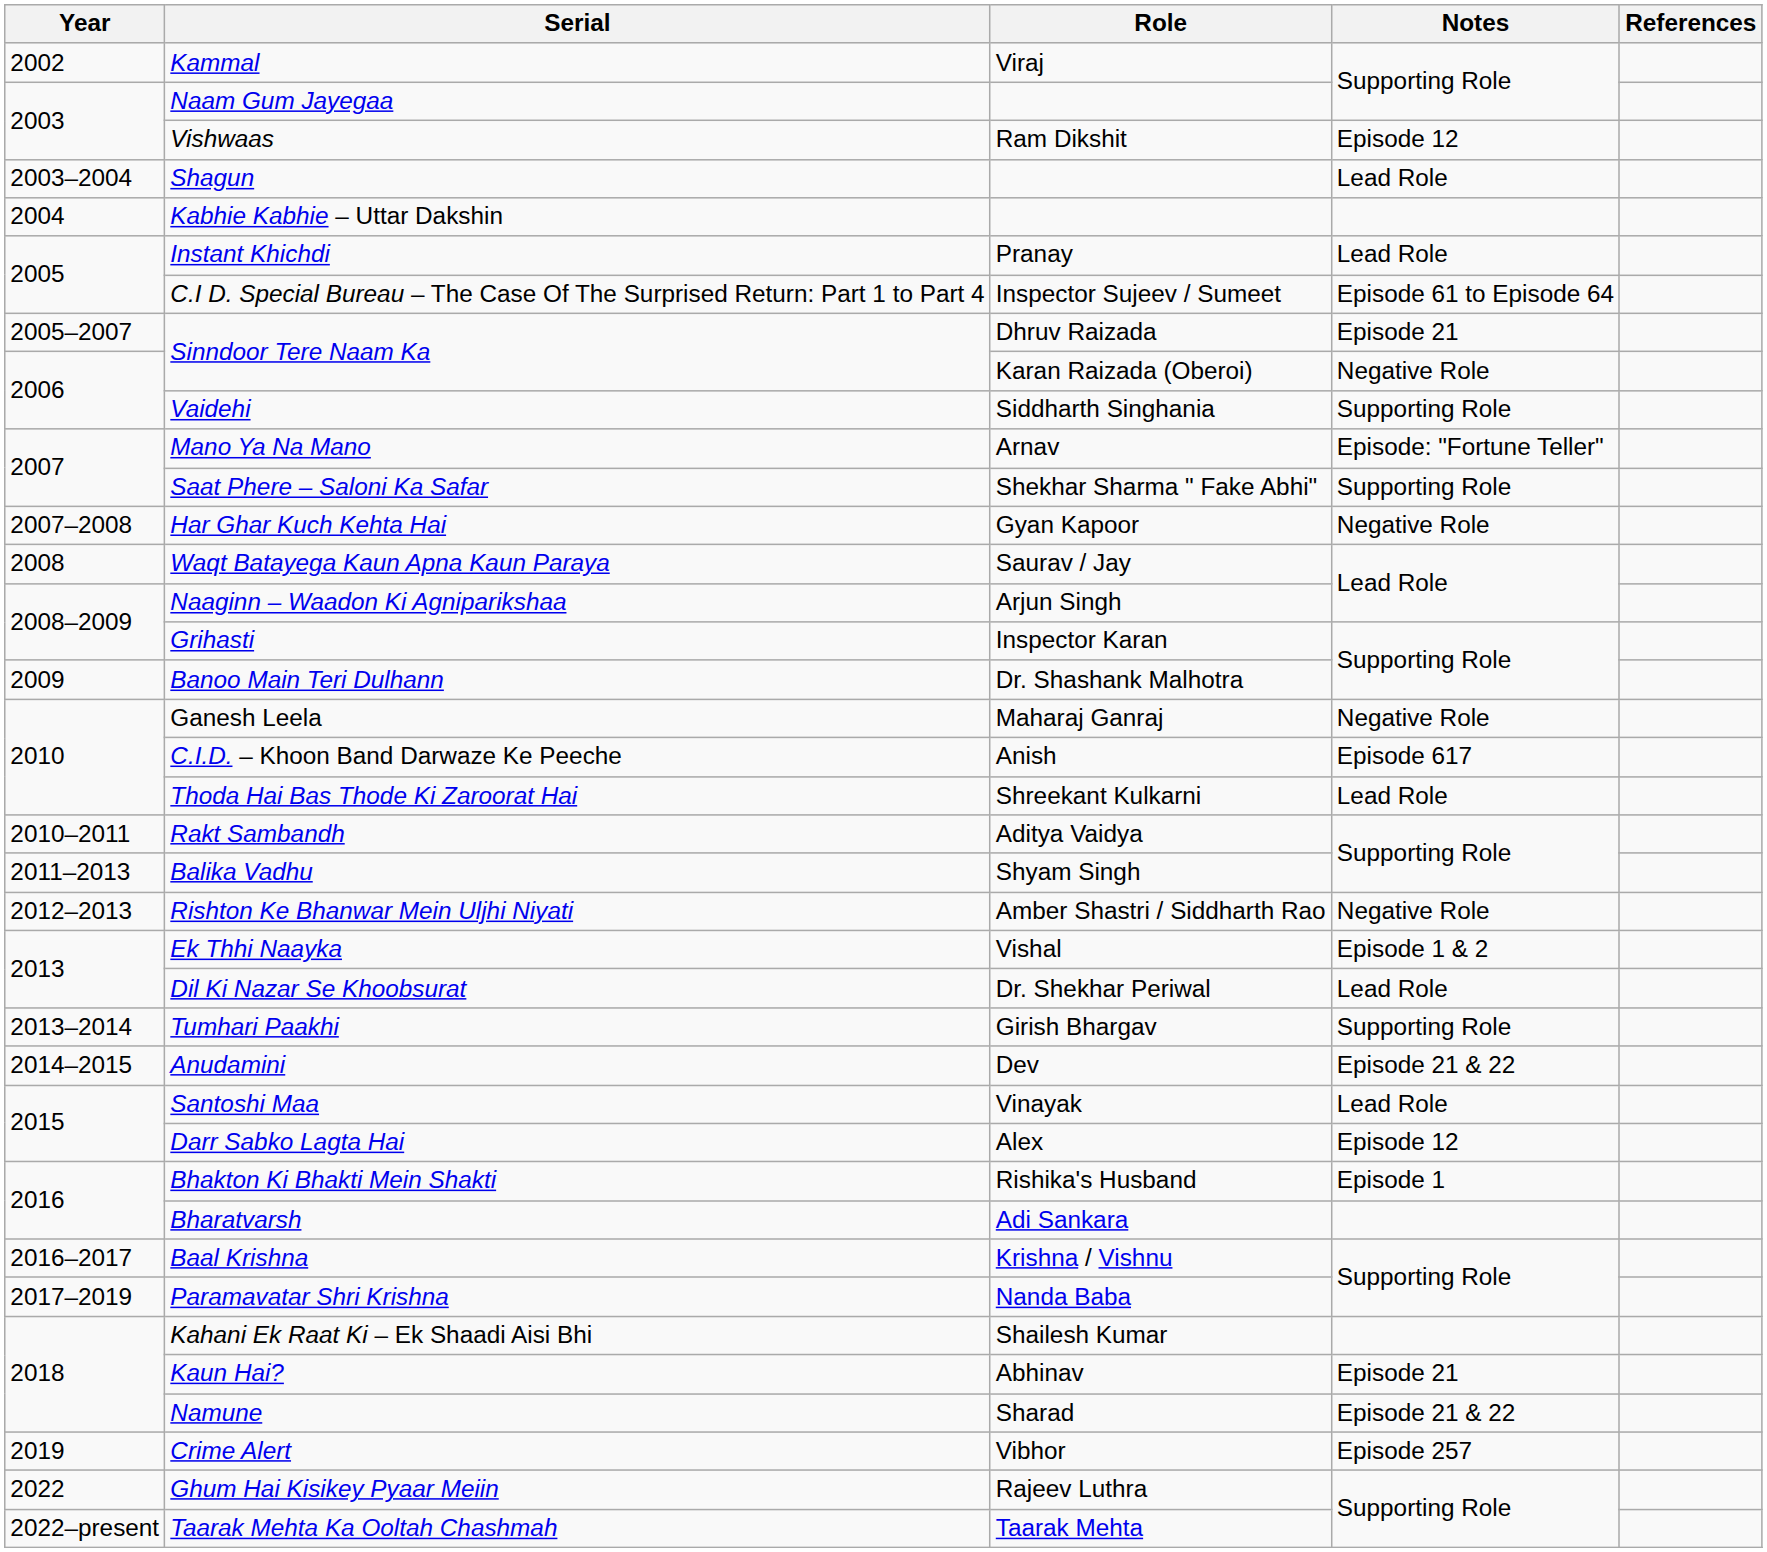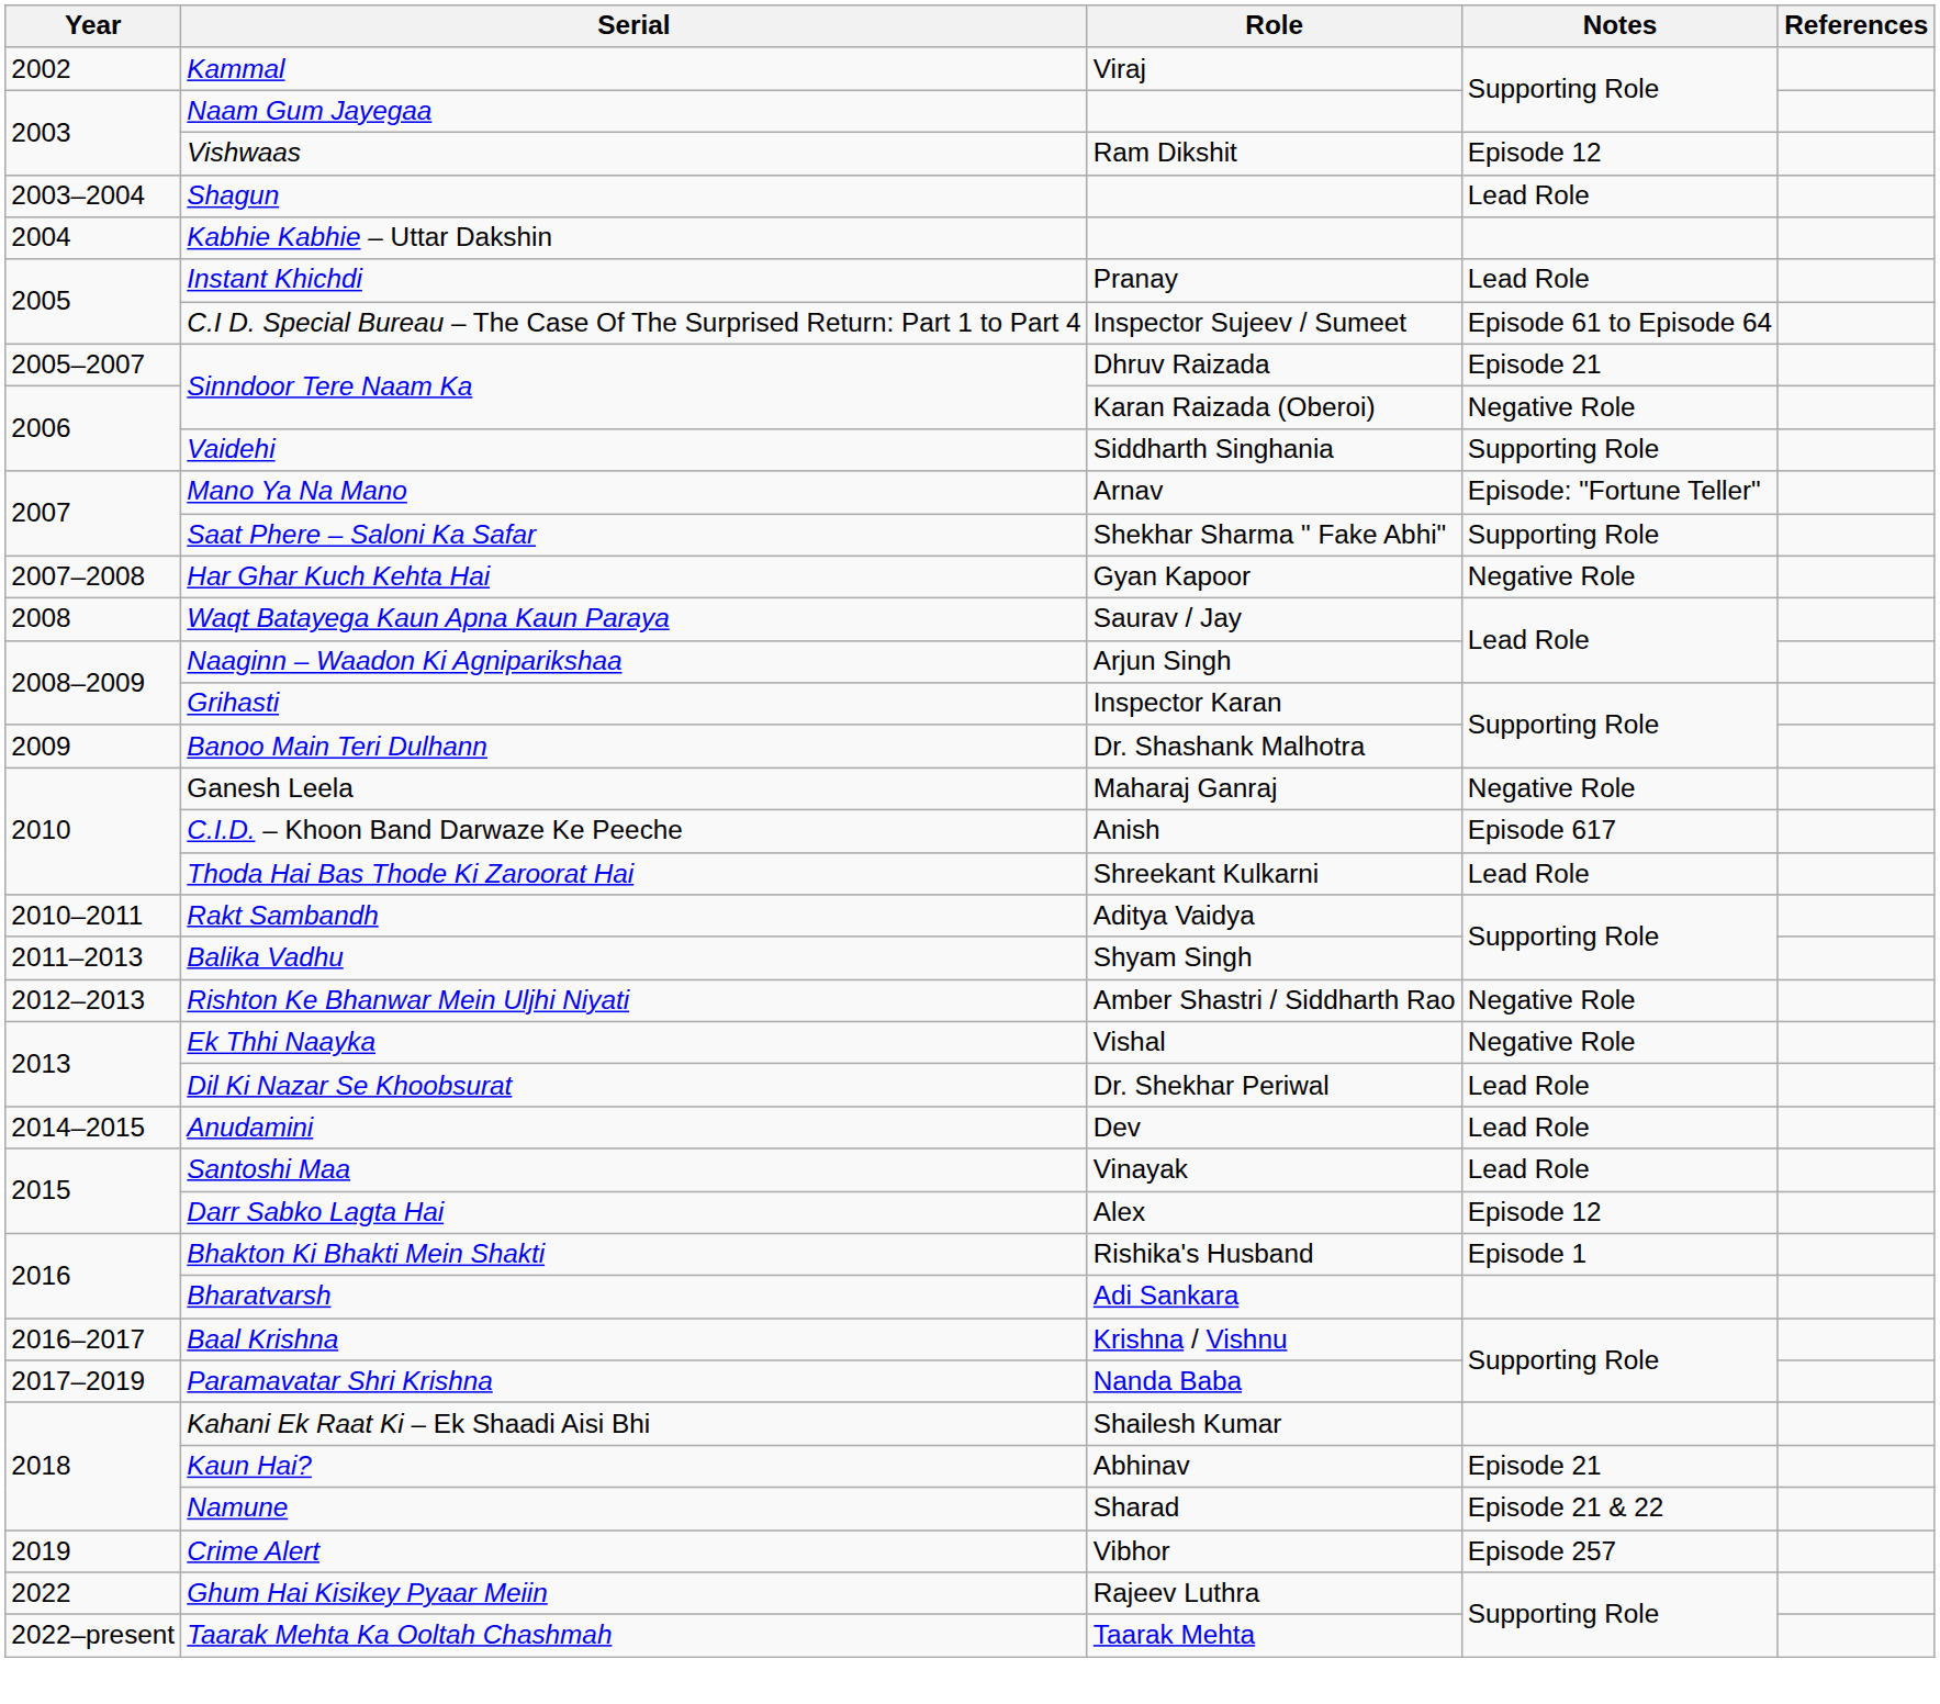 <table class="wikitable sortable">
 <tr>
 <th>Year</th>
 <th>Serial</th>
 <th>Role</th>
 <th>Notes</th>
 <th>References</th>
 </tr>
 <tr>
 <td>2002</td>
 <td><em><a href='#'>Kammal</a></em></td>
 <td>Viraj</td>
 <td rowspan = "2">Supporting Role</td>
 <td></td>
 </tr>
 <tr>
 <td rowspan = "2">2003</td>
 <td><em><a href='#'>Naam Gum Jayegaa</a></em></td>
 <td></td>
 <td></td>
 </tr>
 <tr>
 <td><em>Vishwaas</em></td>
 <td>Ram Dikshit</td>
 <td>Episode 12</td>
 <td></td>
 </tr>
 <tr>
 <td>2003–2004</td>
 <td><em><a href='#'>Shagun</a></em></td>
 <td></td>
 <td>Lead Role</td>
 <td></td>
 </tr>
 <tr>
 <td>2004</td>
 <td><em><a href='#'>Kabhie Kabhie</a></em> – Uttar Dakshin</td>
 <td></td>
 <td></td>
 <td></td>
 </tr>
 <tr>
 <td rowspan = "2">2005</td>
 <td><em><a href='#'>Instant Khichdi</a></em></td>
 <td>Pranay</td>
 <td>Lead Role</td>
 <td></td>
 </tr>
 <tr>
 <td><em>C.I D. Special Bureau</em> – The Case Of The Surprised Return: Part 1 to Part 4</td>
 <td>Inspector Sujeev / Sumeet</td>
 <td>Episode 61 to Episode 64</td>
 <td></td>
 </tr>
 <tr>
 <td>2005–2007</td>
 <td rowspan = "2"><em><a href='#'>Sinndoor Tere Naam Ka</a></em></td>
 <td>Dhruv Raizada</td>
 <td>Episode 21</td>
 <td></td>
 </tr>
 <tr>
 <td rowspan = "2">2006</td>
 <td>Karan Raizada (Oberoi)</td>
 <td>Negative Role</td>
 <td></td>
 </tr>
 <tr>
 <td><em><a href='#'>Vaidehi</a></em></td>
 <td>Siddharth Singhania</td>
 <td>Supporting Role</td>
 <td></td>
 </tr>
 <tr>
 <td rowspan = "2">2007</td>
 <td><em><a href='#'>Mano Ya Na Mano</a></em></td>
 <td>Arnav</td>
 <td>Episode: "Fortune Teller"</td>
 <td></td>
 </tr>
 <tr>
 <td><em><a href='#'>Saat Phere – Saloni Ka Safar</a></em></td>
 <td>Shekhar Sharma " Fake Abhi"</td>
 <td>Supporting Role</td>
 <td></td>
 </tr>
 <tr>
 <td>2007–2008</td>
 <td><em><a href='#'>Har Ghar Kuch Kehta Hai</a></em></td>
 <td>Gyan Kapoor</td>
 <td>Negative Role</td>
 <td></td>
 </tr>
 <tr>
 <td>2008</td>
 <td><em><a href='#'>Waqt Batayega Kaun Apna Kaun Paraya</a></em></td>
 <td>Saurav / Jay</td>
 <td rowspan = "2">Lead Role</td>
 <td></td>
 </tr>
 <tr>
 <td rowspan=  "2">2008–2009</td>
 <td><em><a href='#'>Naaginn – Waadon Ki Agniparikshaa</a></em></td>
 <td>Arjun Singh</td>
 <td></td>
 </tr>
 <tr>
 <td><em><a href='#'>Grihasti</a></em></td>
 <td>Inspector Karan</td>
 <td rowspan = "2">Supporting Role</td>
 <td></td>
 </tr>
 <tr>
 <td>2009</td>
 <td><em><a href='#'>Banoo Main Teri Dulhann</a></em></td>
 <td>Dr. Shashank Malhotra</td>
 <td></td>
 </tr>
 <tr>
 <td rowspan = "3">2010</td>
 <td>Ganesh Leela</td>
 <td>Maharaj Ganraj</td>
 <td>Negative Role</td>
 <td></td>
 </tr>
 <tr>
 <td><em><a href='#'>C.I.D.</a></em> – Khoon Band Darwaze Ke Peeche</td>
 <td>Anish</td>
 <td>Episode 617</td>
 <td></td>
 </tr>
 <tr>
 <td><em><a href='#'>Thoda Hai Bas Thode Ki Zaroorat Hai</a></em></td>
 <td>Shreekant Kulkarni</td>
 <td>Lead Role</td>
 <td></td>
 </tr>
 <tr>
 <td>2010–2011</td>
 <td><em><a href='#'>Rakt Sambandh</a></em></td>
 <td>Aditya Vaidya</td>
 <td rowspan = "2">Supporting Role</td>
 <td></td>
 </tr>
 <tr>
 <td>2011–2013</td>
 <td><em><a href='#'>Balika Vadhu</a></em></td>
 <td>Shyam Singh</td>
 <td></td>
 </tr>
 <tr>
 <td>2012–2013</td>
 <td><em><a href='#'>Rishton Ke Bhanwar Mein Uljhi Niyati</a></em></td>
 <td>Amber Shastri / Siddharth Rao</td>
 <td>Negative Role</td>
 <td></td>
 </tr>
 <tr>
 <td rowspan = "2">2013</td>
 <td><em><a href='#'>Ek Thhi Naayka</a></em></td>
 <td>Vishal</td>
-<td>Episode 1 & 2</td>
+<td>Negative Role</td>
 <td></td>
 </tr>
 <tr>
 <td><em><a href='#'>Dil Ki Nazar Se Khoobsurat</a></em></td>
 <td>Dr. Shekhar Periwal</td>
 <td>Lead Role</td>
 <td></td>
 </tr>
 <tr>
-<td>2013–2014</td>
-<td><em><a href='#'>Tumhari Paakhi</a></em></td>
-<td>Girish Bhargav</td>
-<td>Supporting Role</td>
-<td></td>
-</tr>
-<tr>
 <td>2014–2015</td>
 <td><em><a href='#'>Anudamini</a></em></td>
 <td>Dev</td>
-<td>Episode 21 & 22</td>
+<td>Lead Role</td>
 <td></td>
 </tr>
 <tr>
 <td rowspan = "2">2015</td>
 <td><em><a href='#'>Santoshi Maa</a></em></td>
 <td>Vinayak</td>
 <td>Lead Role</td>
 <td></td>
 </tr>
 <tr>
 <td><em><a href='#'>Darr Sabko Lagta Hai</a></em></td>
 <td>Alex</td>
 <td>Episode 12</td>
 <td></td>
 </tr>
 <tr>
 <td rowspan = "2">2016</td>
 <td><em><a href='#'>Bhakton Ki Bhakti Mein Shakti</a></em></td>
 <td>Rishika's Husband</td>
 <td>Episode 1</td>
 <td></td>
 </tr>
 <tr>
 <td><em><a href='#'>Bharatvarsh</a></em></td>
 <td><a href='#'>Adi Sankara</a></td>
 <td></td>
 <td></td>
 </tr>
 <tr>
 <td>2016–2017</td>
 <td><em><a href='#'>Baal Krishna</a></em></td>
 <td><a href='#'>Krishna</a> / <a href='#'>Vishnu</a></td>
 <td rowspan = "2">Supporting Role</td>
 <td></td>
 </tr>
 <tr>
 <td>2017–2019</td>
 <td><em><a href='#'>Paramavatar Shri Krishna</a></em></td>
 <td><a href='#'>Nanda Baba</a></td>
 <td></td>
 </tr>
 <tr>
 <td rowspan = "3">2018</td>
 <td><em>Kahani Ek Raat Ki</em> – Ek Shaadi Aisi Bhi</td>
 <td>Shailesh Kumar</td>
 <td></td>
 <td></td>
 </tr>
 <tr>
 <td><em><a href='#'>Kaun Hai?</a></em></td>
 <td>Abhinav</td>
 <td>Episode 21</td>
 <td></td>
 </tr>
 <tr>
 <td><em><a href='#'>Namune</a></em></td>
 <td>Sharad</td>
 <td>Episode 21 & 22</td>
 <td></td>
 </tr>
 <tr>
 <td>2019</td>
 <td><em><a href='#'>Crime Alert</a></em></td>
 <td>Vibhor</td>
 <td>Episode 257</td>
 <td></td>
 </tr>
 <tr>
 <td>2022</td>
 <td><em><a href='#'>Ghum Hai Kisikey Pyaar Meiin</a></em></td>
 <td>Rajeev Luthra</td>
 <td rowspan = "2">Supporting Role</td>
 <td></td>
 </tr>
 <tr>
 <td>2022–present</td>
 <td><em><a href='#'>Taarak Mehta Ka Ooltah Chashmah</a></em></td>
 <td><a href='#'>Taarak Mehta</a></td>
 <td></td>
 </tr>
 <tr>
 </tr>
 </table>
